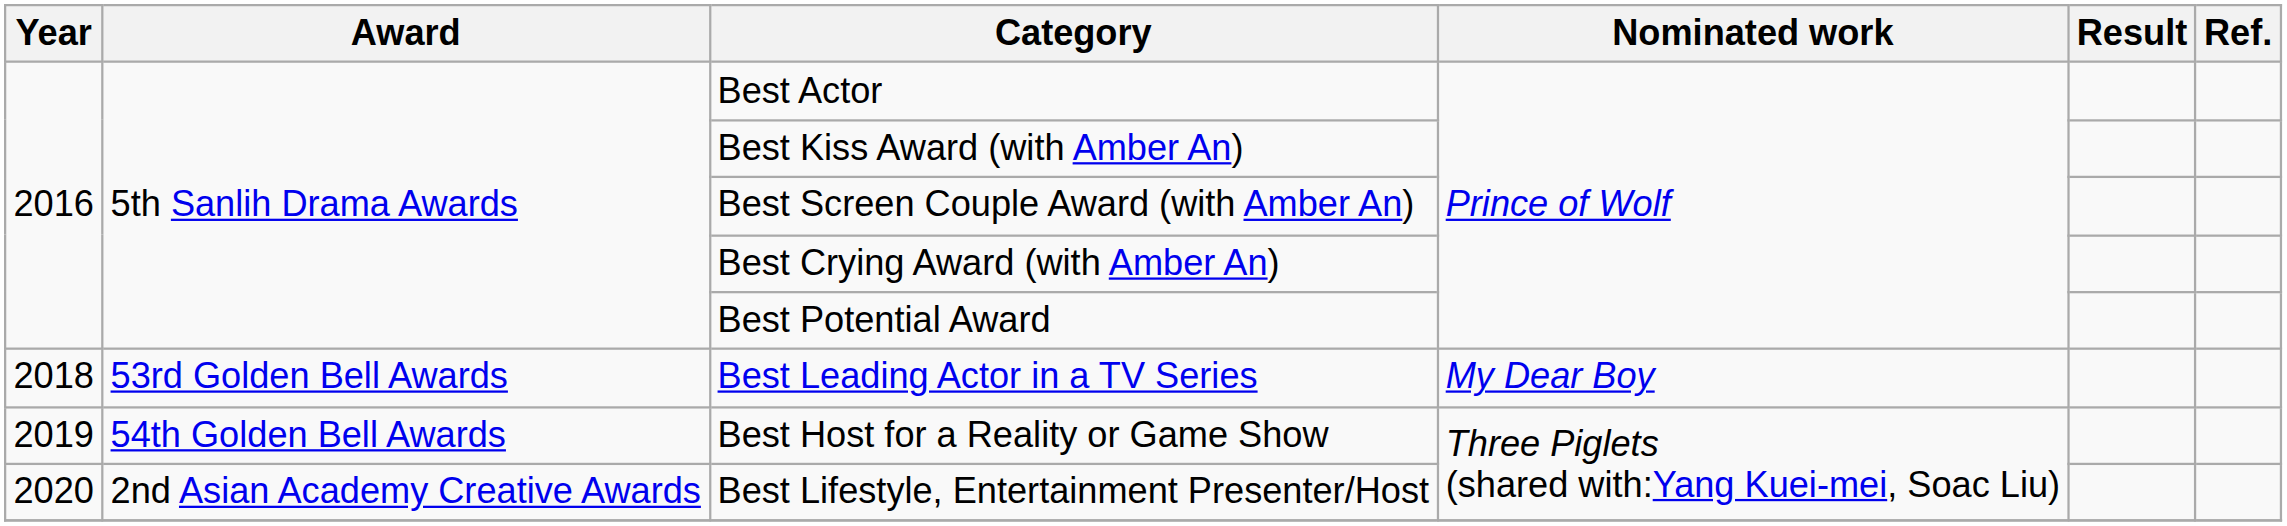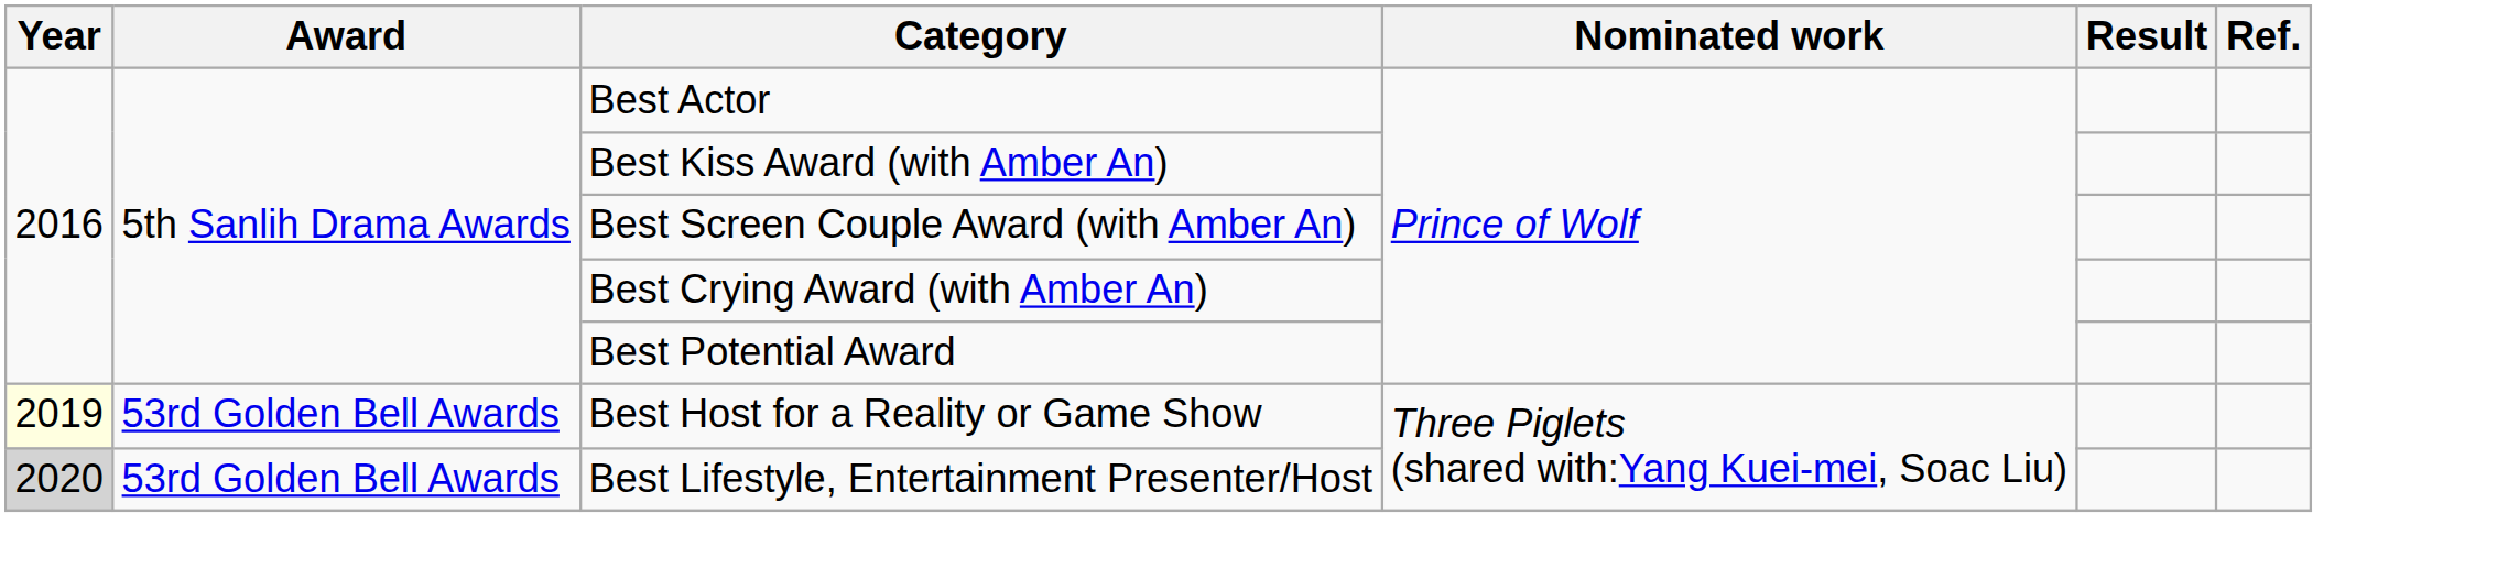 <table class="wikitable">
 <tr>
 <th>Year</th>
 <th>Award</th>
 <th>Category</th>
 <th>Nominated work</th>
 <th>Result</th>
 <th>Ref.</th>
 </tr>
 <tr>
 <td rowspan=5>2016</td>
 <td rowspan=5>5th <a href='#'>Sanlih Drama Awards</a></td>
 <td>Best Actor</td>
 <td rowspan=5><em><a href='#'>Prince of Wolf</a></em></td>
 <td></td>
 <td></td>
 </tr>
 <tr>
 <td>Best Kiss Award (with <a href='#'>Amber An</a>)</td>
 <td></td>
 <td></td>
 </tr>
 <tr>
 <td>Best Screen Couple Award (with <a href='#'>Amber An</a>)</td>
 <td></td>
 <td></td>
 </tr>
 <tr>
 <td>Best Crying Award (with <a href='#'>Amber An</a>)</td>
 <td></td>
 <td></td>
 </tr>
 <tr>
 <td>Best Potential Award</td>
 <td></td>
 <td></td>
 </tr>
 <tr>
-<td>2018</td>
+<td style="background: lightyellow;">2019</td>
 <td><a href='#'>53rd Golden Bell Awards</a></td>
-<td><a href='#'>Best Leading Actor in a TV Series</a></td>
-<td><em><a href='#'>My Dear Boy</a></em></td>
-<td></td>
-<td></td>
-</tr>
-<tr>
-<td>2019</td>
-<td><a href='#'>54th Golden Bell Awards</a></td>
 <td>Best Host for a Reality or Game Show</td>
 <td rowspan=2><em>Three Piglets</em><br> (shared with:<a href='#'>Yang Kuei-mei</a>, Soac Liu)</td>
 <td></td>
 <td></td>
 </tr>
 <tr>
-<td>2020</td>
-<td>2nd <a href='#'>Asian Academy Creative Awards</a></td>
+<td style="background: lightgrey;">2020</td>
+<td><a href='#'>53rd Golden Bell Awards</a></td>
 <td>Best Lifestyle, Entertainment Presenter/Host</td>
 <td></td>
 <td></td>
 </tr>
 <tr>
 </tr>
 </table>
